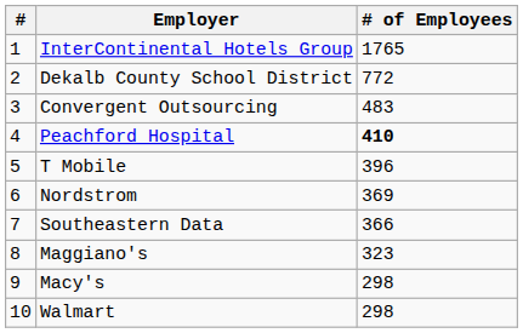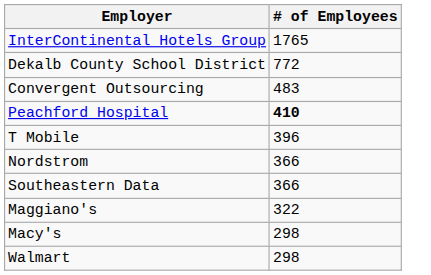 <table class="wikitable">
 <tr>
-<th>#</th>
 <th>Employer</th>
 <th># of Employees</th>
 </tr>
 <tr>
-<td>1</td>
 <td><a href='#'>InterContinental Hotels Group</a></td>
 <td>1765</td>
 </tr>
 <tr>
-<td>2</td>
 <td>Dekalb County School District</td>
 <td>772</td>
 </tr>
 <tr>
-<td>3</td>
 <td>Convergent Outsourcing</td>
 <td>483</td>
 </tr>
 <tr>
-<td>4</td>
 <td><a href='#'>Peachford Hospital</a></td>
 <td><strong>410</strong></td>
 </tr>
 <tr>
-<td>5</td>
 <td>T Mobile</td>
 <td>396</td>
 </tr>
 <tr>
-<td>6</td>
 <td>Nordstrom</td>
-<td>369</td>
+<td>366</td>
 </tr>
 <tr>
-<td>7</td>
 <td>Southeastern Data</td>
 <td>366</td>
 </tr>
 <tr>
-<td>8</td>
 <td>Maggiano's</td>
-<td>323</td>
+<td>322</td>
 </tr>
 <tr>
-<td>9</td>
 <td>Macy's</td>
 <td>298</td>
 </tr>
 <tr>
-<td>10</td>
 <td>Walmart</td>
 <td>298</td>
 </tr>
 </table>
